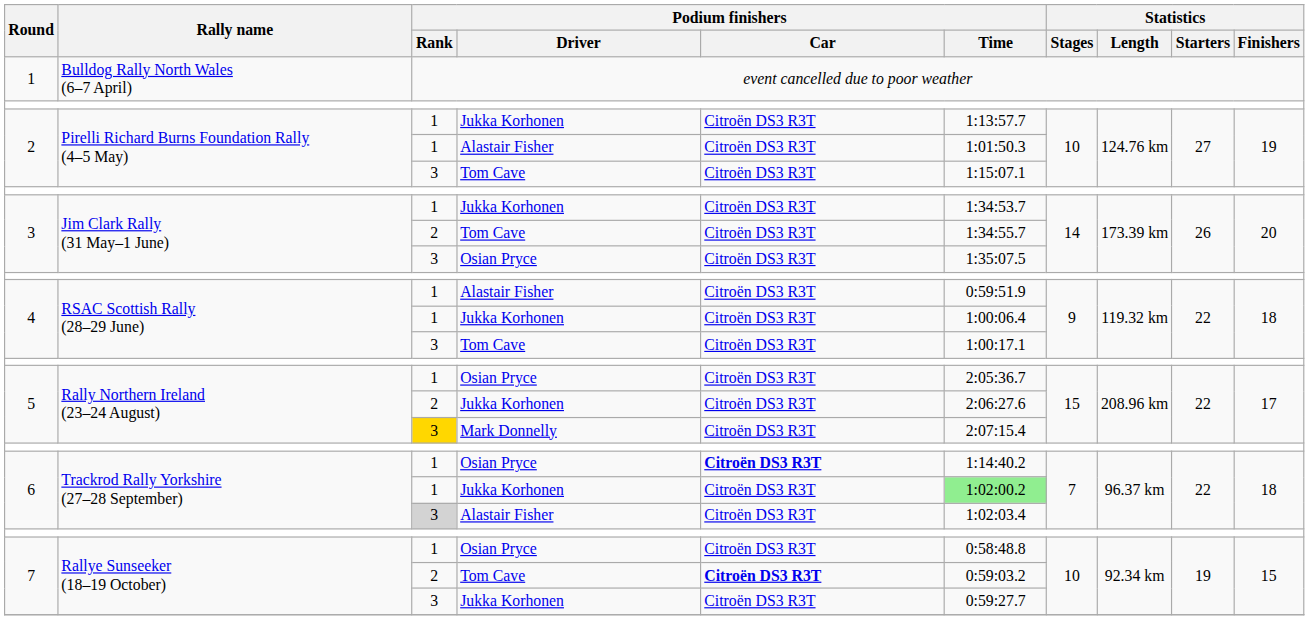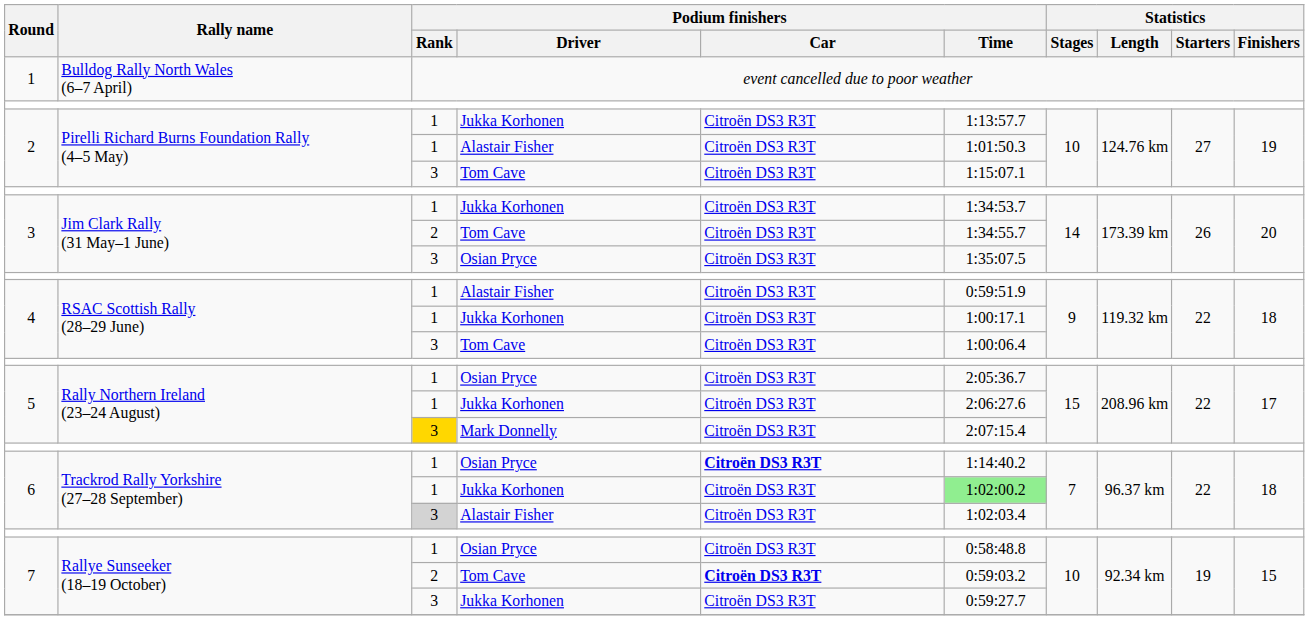 <table class="wikitable" style="font-size:85%;">
 <tr>
 <th rowspan=2>Round</th>
 <th style="width:22em" rowspan=2>Rally name</th>
 <th colspan=4>Podium finishers</th>
 <th colspan=4>Statistics</th>
 </tr>
 <tr>
 <th>Rank</th>
 <th style="width:15em">Driver</th>
 <th style="width:15em">Car</th>
 <th style="width:6em">Time</th>
 <th>Stages</th>
 <th>Length</th>
 <th>Starters</th>
 <th>Finishers</th>
 </tr>
 <tr>
 <td align=center>1</td>
 <td><a href='#'>Bulldog Rally North Wales</a><br>(6–7 April)</td>
 <td colspan=8 align=center><em>event cancelled due to poor weather</em></td>
 </tr>
 <tr style="background:white;">
 <td colspan="10"></td>
 </tr>
 <tr>
 <td rowspan=3 align=center>2</td>
 <td rowspan=3><a href='#'>Pirelli Richard Burns Foundation Rally</a><br>(4–5 May)</td>
 <td align=center>1</td>
 <td> <a href='#'>Jukka Korhonen</a></td>
 <td><a href='#'>Citroën DS3 R3T</a></td>
 <td align=center>1:13:57.7</td>
 <td rowspan=3 align=center>10</td>
 <td rowspan=3 align=center>124.76 km</td>
 <td rowspan=3 align=center>27</td>
 <td rowspan=3 align=center>19</td>
 </tr>
 <tr>
 <td align=center>1</td>
 <td> <a href='#'>Alastair Fisher</a></td>
 <td><a href='#'>Citroën DS3 R3T</a></td>
 <td align=center>1:01:50.3</td>
 </tr>
 <tr>
 <td align=center>3</td>
 <td> <a href='#'>Tom Cave</a></td>
 <td><a href='#'>Citroën DS3 R3T</a></td>
 <td align=center>1:15:07.1</td>
 </tr>
 <tr style="background:white;">
 <td colspan="12"></td>
 </tr>
 <tr>
 <td rowspan=3 align=center>3</td>
 <td rowspan=3><a href='#'>Jim Clark Rally</a><br>(31 May–1 June)</td>
 <td align=center>1</td>
 <td> <a href='#'>Jukka Korhonen</a></td>
 <td><a href='#'>Citroën DS3 R3T</a></td>
 <td align=center>1:34:53.7</td>
 <td rowspan=3 align=center>14</td>
 <td rowspan=3 align=center>173.39 km</td>
 <td rowspan=3 align=center>26</td>
 <td rowspan=3 align=center>20</td>
 </tr>
 <tr>
 <td align=center>2</td>
 <td> <a href='#'>Tom Cave</a></td>
 <td><a href='#'>Citroën DS3 R3T</a></td>
 <td align=center>1:34:55.7</td>
 </tr>
 <tr>
 <td align=center>3</td>
 <td> <a href='#'>Osian Pryce</a></td>
 <td><a href='#'>Citroën DS3 R3T</a></td>
 <td align=center>1:35:07.5</td>
 </tr>
 <tr style="background:white;">
 <td colspan="12"></td>
 </tr>
 <tr>
 <td rowspan=3 align=center>4</td>
 <td rowspan=3><a href='#'>RSAC Scottish Rally</a><br>(28–29 June)</td>
 <td align=center>1</td>
 <td> <a href='#'>Alastair Fisher</a></td>
 <td><a href='#'>Citroën DS3 R3T</a></td>
 <td align=center>0:59:51.9</td>
 <td rowspan=3 align=center>9</td>
 <td rowspan=3 align=center>119.32 km</td>
 <td rowspan=3 align=center>22</td>
 <td rowspan=3 align=center>18</td>
 </tr>
 <tr>
 <td align=center>1</td>
 <td> <a href='#'>Jukka Korhonen</a></td>
 <td><a href='#'>Citroën DS3 R3T</a></td>
-<td align=center>1:00:06.4</td>
+<td align=center>1:00:17.1</td>
 </tr>
 <tr>
 <td align=center>3</td>
 <td> <a href='#'>Tom Cave</a></td>
 <td><a href='#'>Citroën DS3 R3T</a></td>
-<td align=center>1:00:17.1</td>
+<td align=center>1:00:06.4</td>
 </tr>
 <tr style="background:white;">
 <td colspan="12"></td>
 </tr>
 <tr>
 <td rowspan=3 align=center>5</td>
 <td rowspan=3><a href='#'>Rally Northern Ireland</a><br>(23–24 August)</td>
 <td align=center>1</td>
 <td> <a href='#'>Osian Pryce</a></td>
 <td><a href='#'>Citroën DS3 R3T</a></td>
 <td align=center>2:05:36.7</td>
 <td rowspan=3 align=center>15</td>
 <td rowspan=3 align=center>208.96 km</td>
 <td rowspan=3 align=center>22</td>
 <td rowspan=3 align=center>17</td>
 </tr>
 <tr>
-<td align=center>2</td>
+<td align=center>1</td>
 <td> <a href='#'>Jukka Korhonen</a></td>
 <td><a href='#'>Citroën DS3 R3T</a></td>
 <td align=center>2:06:27.6</td>
 </tr>
 <tr>
 <td align=center style="background: gold;">3</td>
 <td> <a href='#'>Mark Donnelly</a></td>
 <td><a href='#'>Citroën DS3 R3T</a></td>
 <td align=center>2:07:15.4</td>
 </tr>
 <tr style="background:white;">
 <td colspan="12"></td>
 </tr>
 <tr>
 <td rowspan=3 align=center>6</td>
 <td rowspan=3><a href='#'>Trackrod Rally Yorkshire</a><br>(27–28 September)</td>
 <td align=center>1</td>
 <td> <a href='#'>Osian Pryce</a></td>
 <td><strong><a href='#'>Citroën DS3 R3T</a></strong></td>
 <td align=center>1:14:40.2</td>
 <td rowspan=3 align=center>7</td>
 <td rowspan=3 align=center>96.37 km</td>
 <td rowspan=3 align=center>22</td>
 <td rowspan=3 align=center>18</td>
 </tr>
 <tr>
 <td align=center>1</td>
 <td> <a href='#'>Jukka Korhonen</a></td>
 <td><a href='#'>Citroën DS3 R3T</a></td>
 <td align=center style="background: lightgreen;">1:02:00.2</td>
 </tr>
 <tr>
 <td align=center style="background: lightgrey;">3</td>
 <td> <a href='#'>Alastair Fisher</a></td>
 <td><a href='#'>Citroën DS3 R3T</a></td>
 <td align=center>1:02:03.4</td>
 </tr>
 <tr style="background:white;">
 <td colspan="12"></td>
 </tr>
 <tr>
 <td rowspan=3 align=center>7</td>
 <td rowspan=3><a href='#'>Rallye Sunseeker</a><br>(18–19 October)</td>
 <td align=center>1</td>
 <td> <a href='#'>Osian Pryce</a></td>
 <td><a href='#'>Citroën DS3 R3T</a></td>
 <td align=center>0:58:48.8</td>
 <td rowspan=3 align=center>10</td>
 <td rowspan=3 align=center>92.34 km</td>
 <td rowspan=3 align=center>19</td>
 <td rowspan=3 align=center>15</td>
 </tr>
 <tr>
 <td align=center>2</td>
 <td> <a href='#'>Tom Cave</a></td>
 <td><strong><a href='#'>Citroën DS3 R3T</a></strong></td>
 <td align=center>0:59:03.2</td>
 </tr>
 <tr>
 <td align=center>3</td>
 <td> <a href='#'>Jukka Korhonen</a></td>
 <td><a href='#'>Citroën DS3 R3T</a></td>
 <td align=center>0:59:27.7</td>
 </tr>
 <tr>
 </tr>
 </table>
